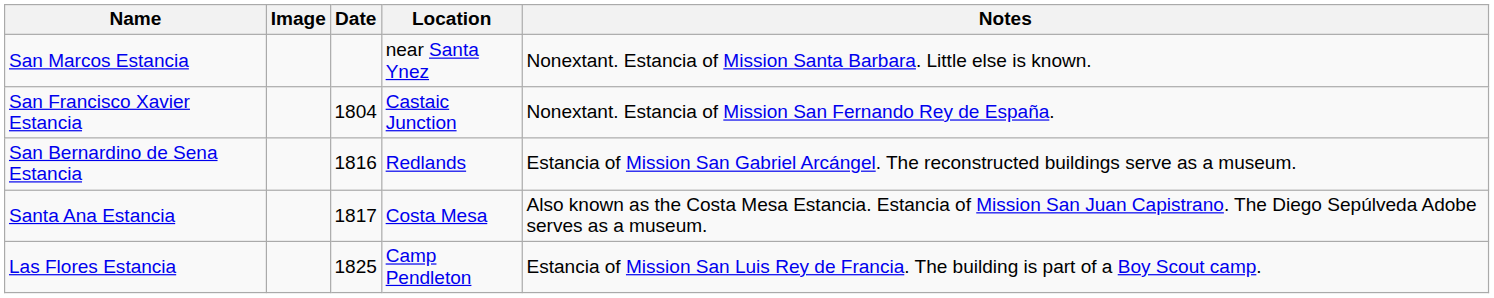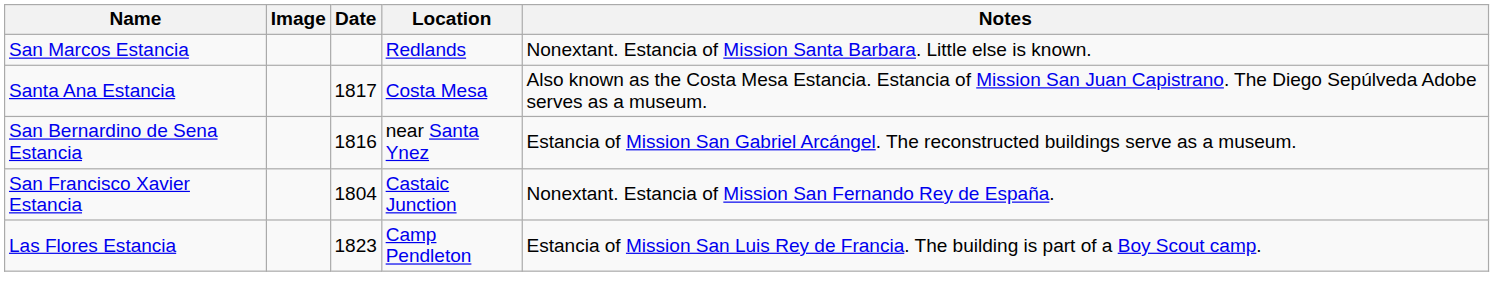 <table class="wikitable sortable">
 <tr>
 <th>Name</th>
 <th class="unsortable">Image</th>
 <th>Date</th>
 <th>Location</th>
 <th>Notes</th>
 </tr>
 <tr>
 <td><a href='#'>San Marcos Estancia</a></td>
 <td></td>
 <td></td>
+<td><a href='#'>Redlands</a><br><small></small></td>
+<td>Nonextant. Estancia of <a href='#'>Mission Santa Barbara</a>. Little else is known.</td>
+</tr>
+<tr>
+<td><a href='#'>Santa Ana Estancia</a></td>
+<td></td>
+<td>1817</td>
+<td><a href='#'>Costa Mesa</a><br><small></small></td>
+<td>Also known as the Costa Mesa Estancia. Estancia of <a href='#'>Mission San Juan Capistrano</a>. The Diego Sepúlveda Adobe serves as a museum.</td>
+</tr>
+<tr>
+<td><a href='#'>San Bernardino de Sena Estancia</a></td>
+<td></td>
+<td>1816</td>
 <td>near <a href='#'>Santa Ynez</a><br><small></small></td>
-<td>Nonextant. Estancia of <a href='#'>Mission Santa Barbara</a>. Little else is known.</td>
+<td>Estancia of <a href='#'>Mission San Gabriel Arcángel</a>. The reconstructed buildings serve as a museum.</td>
 </tr>
 <tr>
 <td><a href='#'>San Francisco Xavier Estancia</a></td>
 <td></td>
 <td>1804</td>
 <td><a href='#'>Castaic Junction</a><br><small></small></td>
 <td>Nonextant. Estancia of <a href='#'>Mission San Fernando Rey de España</a>.</td>
 </tr>
 <tr>
-<td><a href='#'>San Bernardino de Sena Estancia</a></td>
-<td></td>
-<td>1816</td>
-<td><a href='#'>Redlands</a><br><small></small></td>
-<td>Estancia of <a href='#'>Mission San Gabriel Arcángel</a>. The reconstructed buildings serve as a museum.</td>
-</tr>
-<tr>
-<td><a href='#'>Santa Ana Estancia</a></td>
-<td></td>
-<td>1817</td>
-<td><a href='#'>Costa Mesa</a><br><small></small></td>
-<td>Also known as the Costa Mesa Estancia. Estancia of <a href='#'>Mission San Juan Capistrano</a>. The Diego Sepúlveda Adobe serves as a museum.</td>
-</tr>
-<tr>
 <td><a href='#'>Las Flores Estancia</a></td>
 <td></td>
-<td>1825</td>
+<td>1823</td>
 <td><a href='#'>Camp Pendleton</a><br><small></small></td>
 <td>Estancia of <a href='#'>Mission San Luis Rey de Francia</a>. The building is part of a <a href='#'>Boy Scout camp</a>.</td>
 </tr>
 </table>
